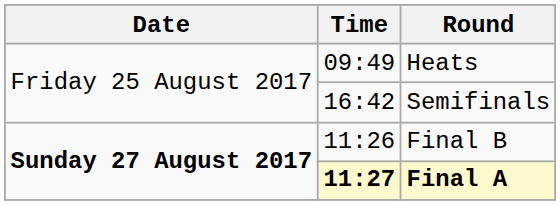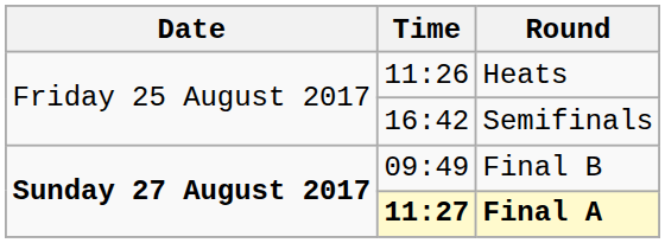 <table class="wikitable">
 <tr>
 <th>Date</th>
 <th>Time</th>
 <th>Round</th>
 </tr>
 <tr>
 <td rowspan=2>Friday 25 August 2017</td>
-<td>09:49</td>
+<td>11:26</td>
 <td>Heats</td>
 </tr>
 <tr>
 <td>16:42</td>
 <td>Semifinals</td>
 </tr>
 <tr>
 <td rowspan=2><strong>Sunday 27 August 2017</strong></td>
-<td>11:26</td>
+<td>09:49</td>
 <td>Final B</td>
 </tr>
 <tr>
 <td style=background:lemonchiffon><strong>11:27</strong></td>
 <td style=background:lemonchiffon><strong>Final A</strong></td>
 </tr>
 </table>
